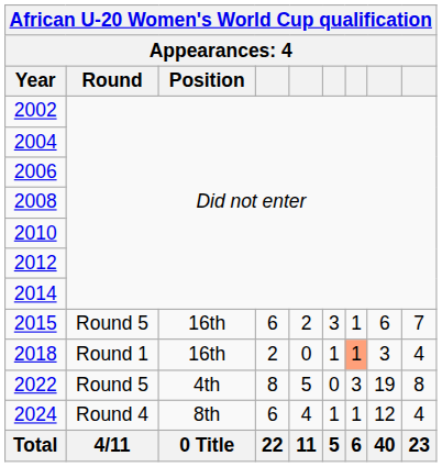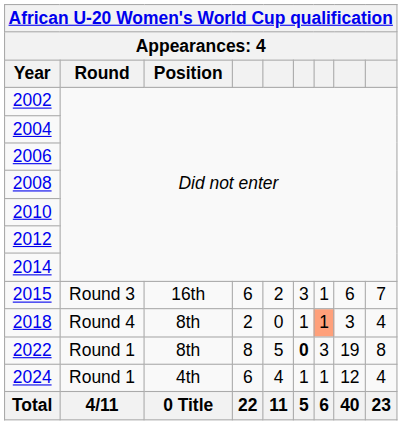 <table class="wikitable" style="text-align: center;">
 <tr>
 <th colspan=9><a href='#'>African U-20 Women's World Cup qualification</a></th>
 </tr>
 <tr>
 <th colspan=9>Appearances: 4</th>
 </tr>
 <tr>
 <th>Year</th>
 <th>Round</th>
 <th>Position</th>
 <th></th>
 <th></th>
 <th></th>
 <th></th>
 <th></th>
 <th></th>
 </tr>
 <tr>
 <td><a href='#'>2002</a></td>
 <td colspan=8 rowspan=7><em>Did not enter</em></td>
 </tr>
 <tr>
 <td><a href='#'>2004</a></td>
 </tr>
 <tr>
 <td><a href='#'>2006</a></td>
 </tr>
 <tr>
 <td><a href='#'>2008</a></td>
 </tr>
 <tr>
 <td><a href='#'>2010</a></td>
 </tr>
 <tr>
 <td><a href='#'>2012</a></td>
 </tr>
 <tr>
 <td><a href='#'>2014</a></td>
 </tr>
 <tr>
 <td><a href='#'>2015</a></td>
-<td>Round 5</td>
+<td>Round 3</td>
 <td>16th</td>
 <td>6</td>
 <td>2</td>
 <td>3</td>
 <td>1</td>
 <td>6</td>
 <td>7</td>
 </tr>
 <tr>
 <td><a href='#'>2018</a></td>
-<td>Round 1</td>
-<td>16th</td>
+<td>Round 4</td>
+<td>8th</td>
 <td>2</td>
 <td>0</td>
 <td>1</td>
 <td style="background: lightsalmon;">1</td>
 <td>3</td>
 <td>4</td>
 </tr>
 <tr>
 <td><a href='#'>2022</a></td>
-<td>Round 5</td>
-<td>4th</td>
+<td>Round 1</td>
+<td>8th</td>
 <td>8</td>
 <td>5</td>
-<td>0</td>
+<td><strong>0</strong></td>
 <td>3</td>
 <td>19</td>
 <td>8</td>
 </tr>
 <tr>
 <td><a href='#'>2024</a></td>
-<td>Round 4</td>
-<td>8th</td>
+<td>Round 1</td>
+<td>4th</td>
 <td>6</td>
 <td>4</td>
 <td>1</td>
 <td>1</td>
 <td>12</td>
 <td>4</td>
 </tr>
 <tr>
 <th>Total</th>
 <th>4/11</th>
 <th>0 Title</th>
 <th>22</th>
 <th>11</th>
 <th>5</th>
 <th>6</th>
 <th>40</th>
 <th>23</th>
 </tr>
 </table>
